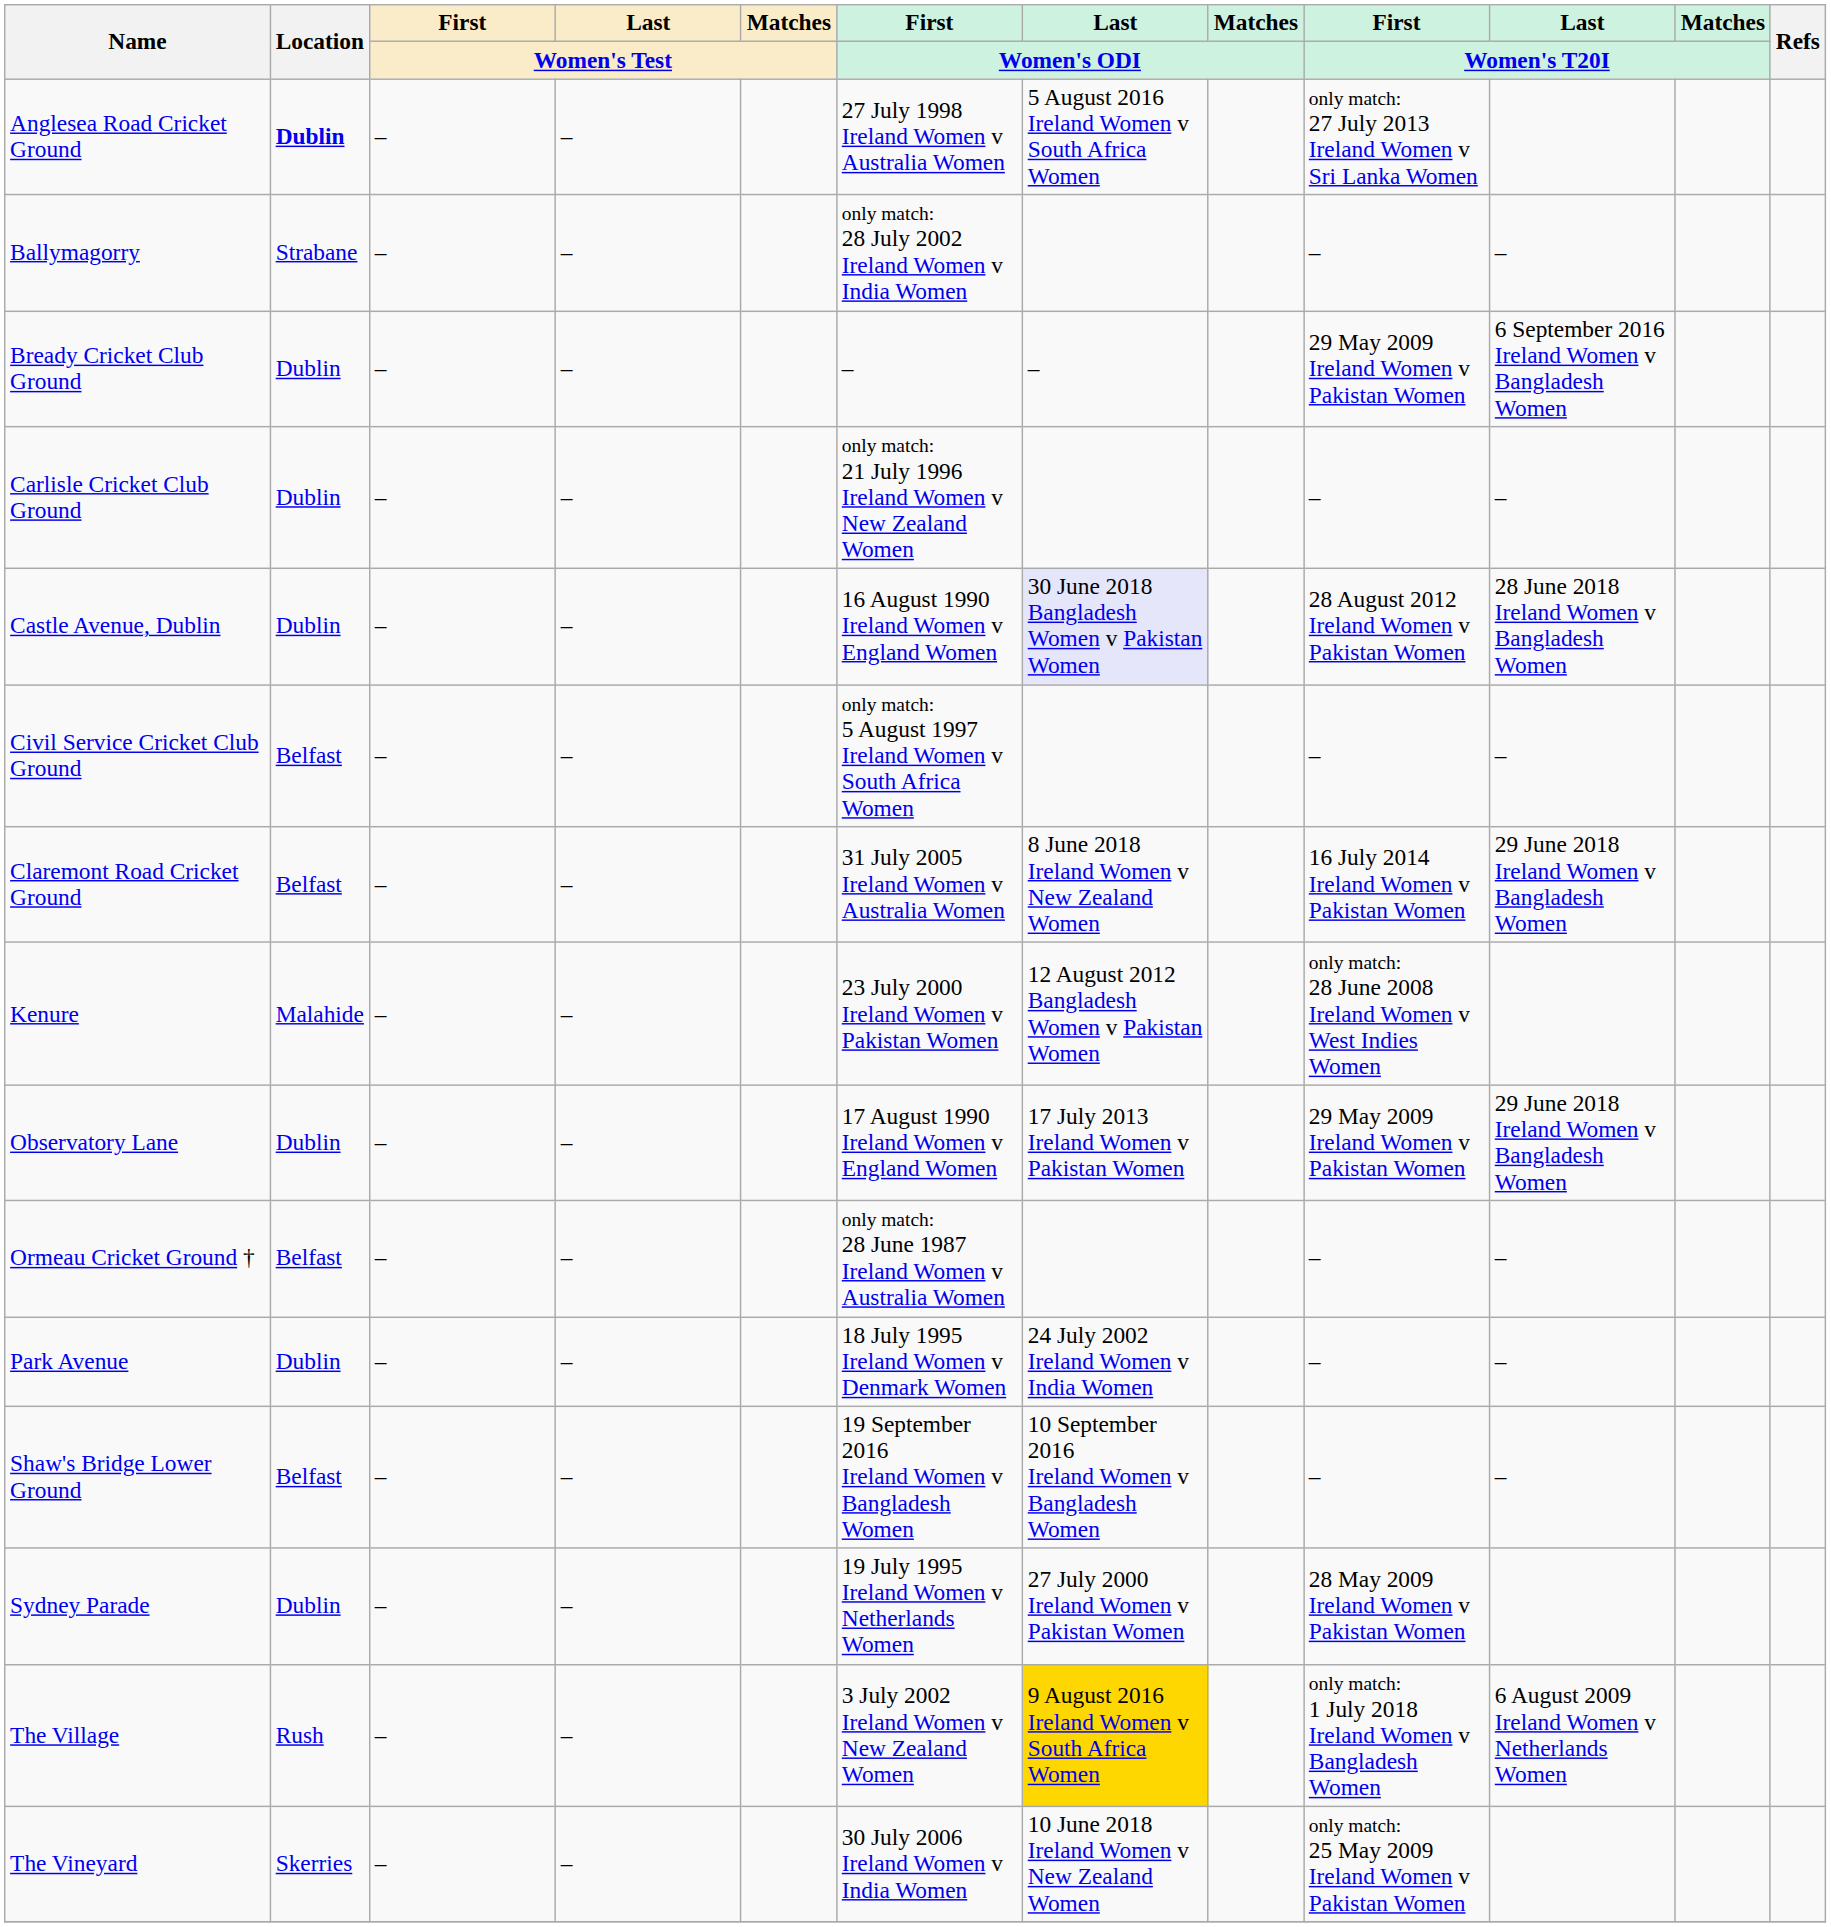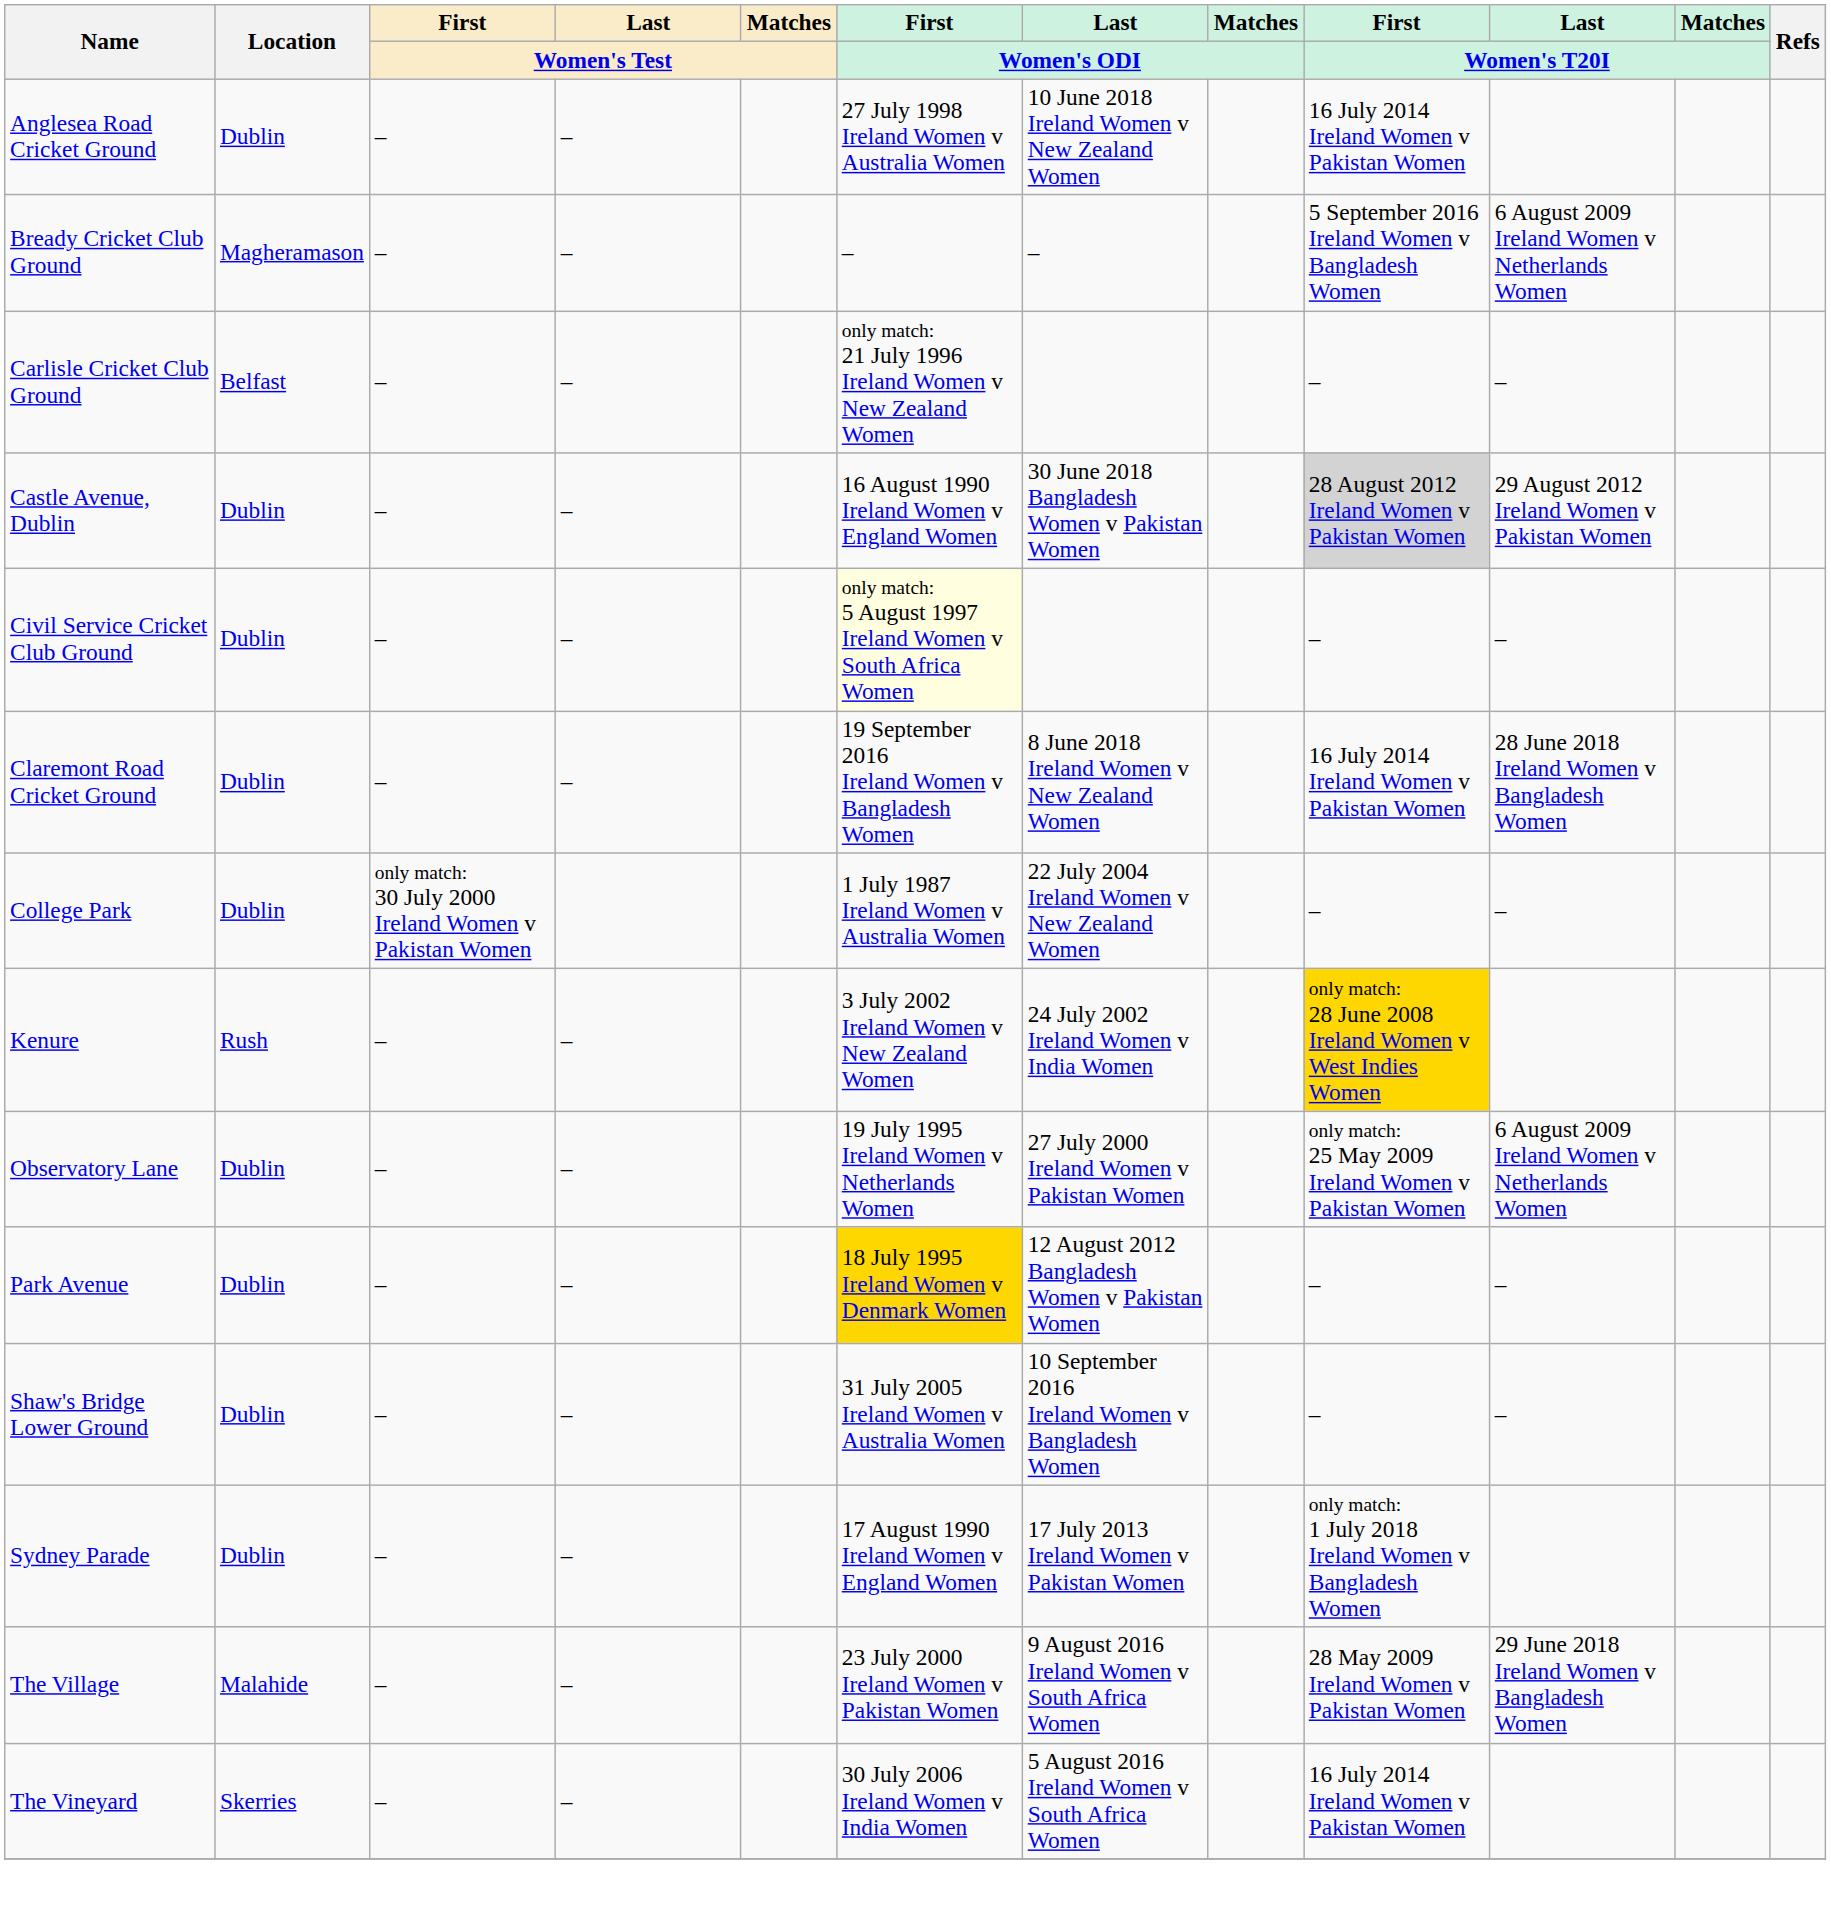 <table class="wikitable sortable">
 <tr>
 <th rowspan="2">Name</th>
 <th rowspan="2">Location</th>
 <th width="120" class="unsortable" style="background:#faecc8">First</th>
 <th width="120" class="unsortable" style="background:#faecc8">Last</th>
 <th style="background:#faecc8">Matches</th>
 <th width="120" class="unsortable" style="background:#cef2e0">First</th>
 <th width="120" class="unsortable" style="background:#cef2e0">Last</th>
 <th style="background:#cef2e0">Matches</th>
 <th width="120" class="unsortable" style="background:#cef2e0">First</th>
 <th width="120" class="unsortable" style="background:#cef2e0">Last</th>
 <th style="background:#cef2e0">Matches</th>
 <th rowspan="2" class="unsortable">Refs</th>
 </tr>
 <tr class="unsortable">
 <th colspan="3" style="background:#faecc8"><a href='#'>Women's Test</a></th>
 <th colspan="3" style="background:#cef2e0"><a href='#'>Women's ODI</a></th>
 <th colspan="3" style="background:#cef2e0"><a href='#'>Women's T20I</a></th>
 </tr>
 <tr>
 <td><a href='#'>Anglesea Road Cricket Ground</a></td>
-<td><strong><a href='#'>Dublin</a></strong></td>
+<td><a href='#'>Dublin</a></td>
 <td>–</td>
 <td>–</td>
 <td></td>
 <td>27 July 1998<br><a href='#'>Ireland Women</a> v <a href='#'>Australia Women</a></td>
-<td>5 August 2016<br> <a href='#'>Ireland Women</a> v <a href='#'>South Africa Women</a></td>
+<td>10 June 2018<br> <a href='#'>Ireland Women</a> v <a href='#'>New Zealand Women</a></td>
 <td></td>
-<td><small>only match:</small><br>27 July 2013<br><a href='#'>Ireland Women</a> v <a href='#'>Sri Lanka Women</a></td>
+<td>16 July 2014<br><a href='#'>Ireland Women</a> v <a href='#'>Pakistan Women</a></td>
 <td> </td>
 <td></td>
 <td></td>
 </tr>
 <tr>
-<td><a href='#'>Ballymagorry</a><br></td>
-<td><a href='#'>Strabane</a></td>
-<td>–</td>
-<td>–</td>
-<td></td>
-<td><small>only match:</small><br>28 July 2002<br><a href='#'>Ireland Women</a> v <a href='#'>India Women</a></td>
-<td> </td>
-<td></td>
-<td>–</td>
-<td>–</td>
-<td></td>
-<td></td>
-</tr>
-<tr>
 <td><a href='#'>Bready Cricket Club Ground</a></td>
-<td><a href='#'>Dublin</a></td>
+<td><a href='#'>Magheramason</a></td>
 <td>–</td>
 <td>–</td>
 <td></td>
 <td>–</td>
 <td>–</td>
 <td></td>
-<td>29 May 2009<br><a href='#'>Ireland Women</a> v <a href='#'>Pakistan Women</a></td>
-<td>6 September 2016<br> <a href='#'>Ireland Women</a> v <a href='#'>Bangladesh Women</a></td>
+<td>5 September 2016<br><a href='#'>Ireland Women</a> v <a href='#'>Bangladesh Women</a></td>
+<td>6 August 2009<br> <a href='#'>Ireland Women</a> v <a href='#'>Netherlands Women</a></td>
 <td></td>
 <td></td>
 </tr>
 <tr>
 <td><a href='#'>Carlisle Cricket Club Ground</a></td>
-<td><a href='#'>Dublin</a></td>
+<td><a href='#'>Belfast</a></td>
 <td>–</td>
 <td>–</td>
 <td></td>
 <td><small>only match:</small><br>21 July 1996<br><a href='#'>Ireland Women</a> v <a href='#'>New Zealand Women</a></td>
 <td> </td>
 <td></td>
 <td>–</td>
 <td>–</td>
 <td></td>
 <td></td>
 </tr>
 <tr>
 <td><a href='#'>Castle Avenue, Dublin</a></td>
 <td><a href='#'>Dublin</a></td>
 <td>–</td>
 <td>–</td>
 <td></td>
 <td>16 August 1990<br><a href='#'>Ireland Women</a> v <a href='#'>England Women</a></td>
-<td style="background: lavender;">30 June 2018<br> <a href='#'>Bangladesh Women</a> v <a href='#'>Pakistan Women</a></td>
+<td>30 June 2018<br> <a href='#'>Bangladesh Women</a> v <a href='#'>Pakistan Women</a></td>
 <td></td>
-<td>28 August 2012<br><a href='#'>Ireland Women</a> v <a href='#'>Pakistan Women</a></td>
-<td>28 June 2018<br> <a href='#'>Ireland Women</a> v <a href='#'>Bangladesh Women</a></td>
+<td style="background: lightgrey;">28 August 2012<br><a href='#'>Ireland Women</a> v <a href='#'>Pakistan Women</a></td>
+<td>29 August 2012<br> <a href='#'>Ireland Women</a> v <a href='#'>Pakistan Women</a></td>
 <td></td>
 <td></td>
 </tr>
 <tr>
 <td><a href='#'>Civil Service Cricket Club Ground</a></td>
-<td><a href='#'>Belfast</a></td>
+<td><a href='#'>Dublin</a></td>
 <td>–</td>
 <td>–</td>
 <td></td>
-<td><small>only match:</small><br>5 August 1997<br><a href='#'>Ireland Women</a> v <a href='#'>South Africa Women</a></td>
+<td style="background: lightyellow;"><small>only match:</small><br>5 August 1997<br><a href='#'>Ireland Women</a> v <a href='#'>South Africa Women</a></td>
 <td> </td>
 <td></td>
 <td>–</td>
 <td>–</td>
 <td></td>
 <td></td>
 </tr>
 <tr>
 <td><a href='#'>Claremont Road Cricket Ground</a></td>
-<td><a href='#'>Belfast</a></td>
+<td><a href='#'>Dublin</a></td>
 <td>–</td>
 <td>–</td>
 <td></td>
-<td>31 July 2005<br><a href='#'>Ireland Women</a> v <a href='#'>Australia Women</a></td>
+<td>19 September 2016<br><a href='#'>Ireland Women</a> v <a href='#'>Bangladesh Women</a></td>
 <td>8 June 2018<br> <a href='#'>Ireland Women</a> v <a href='#'>New Zealand Women</a></td>
 <td></td>
 <td>16 July 2014<br><a href='#'>Ireland Women</a> v <a href='#'>Pakistan Women</a></td>
-<td>29 June 2018<br> <a href='#'>Ireland Women</a> v <a href='#'>Bangladesh Women</a></td>
+<td>28 June 2018<br> <a href='#'>Ireland Women</a> v <a href='#'>Bangladesh Women</a></td>
+<td></td>
+<td></td>
+</tr>
+<tr>
+<td><a href='#'>College Park</a><br></td>
+<td><a href='#'>Dublin</a></td>
+<td><small>only match:</small><br>30 July 2000<br><a href='#'>Ireland Women</a> v <a href='#'>Pakistan Women</a></td>
+<td> </td>
+<td></td>
+<td>1 July 1987<br><a href='#'>Ireland Women</a> v <a href='#'>Australia Women</a></td>
+<td>22 July 2004<br> <a href='#'>Ireland Women</a> v <a href='#'>New Zealand Women</a></td>
+<td></td>
+<td>–</td>
+<td>–</td>
 <td></td>
 <td></td>
 </tr>
 <tr>
 <td><a href='#'>Kenure</a></td>
-<td><a href='#'>Malahide</a></td>
+<td><a href='#'>Rush</a></td>
 <td>–</td>
 <td>–</td>
 <td></td>
-<td>23 July 2000<br><a href='#'>Ireland Women</a> v <a href='#'>Pakistan Women</a></td>
-<td>12 August 2012<br> <a href='#'>Bangladesh Women</a> v <a href='#'>Pakistan Women</a></td>
+<td>3 July 2002<br><a href='#'>Ireland Women</a> v <a href='#'>New Zealand Women</a></td>
+<td>24 July 2002<br> <a href='#'>Ireland Women</a> v <a href='#'>India Women</a></td>
 <td></td>
-<td><small>only match:</small><br>28 June 2008<br><a href='#'>Ireland Women</a> v <a href='#'>West Indies Women</a></td>
+<td style="background: gold;"><small>only match:</small><br>28 June 2008<br><a href='#'>Ireland Women</a> v <a href='#'>West Indies Women</a></td>
 <td> </td>
 <td></td>
 <td></td>
 </tr>
 <tr>
 <td><a href='#'>Observatory Lane</a></td>
 <td><a href='#'>Dublin</a></td>
 <td>–</td>
 <td>–</td>
 <td></td>
-<td>17 August 1990<br><a href='#'>Ireland Women</a> v <a href='#'>England Women</a></td>
-<td>17 July 2013<br> <a href='#'>Ireland Women</a> v <a href='#'>Pakistan Women</a></td>
+<td>19 July 1995<br><a href='#'>Ireland Women</a> v <a href='#'>Netherlands Women</a></td>
+<td>27 July 2000<br> <a href='#'>Ireland Women</a> v <a href='#'>Pakistan Women</a></td>
 <td></td>
-<td>29 May 2009<br><a href='#'>Ireland Women</a> v <a href='#'>Pakistan Women</a></td>
-<td>29 June 2018<br> <a href='#'>Ireland Women</a> v <a href='#'>Bangladesh Women</a></td>
-<td></td>
-<td></td>
-</tr>
-<tr>
-<td><a href='#'>Ormeau Cricket Ground</a> †</td>
-<td><a href='#'>Belfast</a></td>
-<td>–</td>
-<td>–</td>
-<td></td>
-<td><small>only match:</small><br>28 June 1987<br><a href='#'>Ireland Women</a> v <a href='#'>Australia Women</a></td>
-<td> </td>
-<td></td>
-<td>–</td>
-<td>–</td>
+<td><small>only match:</small><br>25 May 2009<br><a href='#'>Ireland Women</a> v <a href='#'>Pakistan Women</a></td>
+<td>6 August 2009<br> <a href='#'>Ireland Women</a> v <a href='#'>Netherlands Women</a></td>
 <td></td>
 <td></td>
 </tr>
 <tr>
 <td><a href='#'>Park Avenue</a></td>
 <td><a href='#'>Dublin</a></td>
 <td>–</td>
 <td>–</td>
 <td></td>
-<td>18 July 1995<br><a href='#'>Ireland Women</a> v <a href='#'>Denmark Women</a></td>
-<td>24 July 2002<br> <a href='#'>Ireland Women</a> v <a href='#'>India Women</a></td>
+<td style="background: gold;">18 July 1995<br><a href='#'>Ireland Women</a> v <a href='#'>Denmark Women</a></td>
+<td>12 August 2012<br> <a href='#'>Bangladesh Women</a> v <a href='#'>Pakistan Women</a></td>
 <td></td>
 <td>–</td>
 <td>–</td>
 <td></td>
 <td></td>
 </tr>
 <tr>
 <td><a href='#'>Shaw's Bridge Lower Ground</a></td>
-<td><a href='#'>Belfast</a></td>
+<td><a href='#'>Dublin</a></td>
 <td>–</td>
 <td>–</td>
 <td></td>
-<td>19 September 2016<br><a href='#'>Ireland Women</a> v <a href='#'>Bangladesh Women</a></td>
+<td>31 July 2005<br><a href='#'>Ireland Women</a> v <a href='#'>Australia Women</a></td>
 <td>10 September 2016<br> <a href='#'>Ireland Women</a> v <a href='#'>Bangladesh Women</a></td>
 <td></td>
 <td>–</td>
 <td>–</td>
 <td></td>
 <td></td>
 </tr>
 <tr>
 <td><a href='#'>Sydney Parade</a></td>
 <td><a href='#'>Dublin</a></td>
 <td>–</td>
 <td>–</td>
 <td></td>
-<td>19 July 1995<br><a href='#'>Ireland Women</a> v <a href='#'>Netherlands Women</a></td>
-<td>27 July 2000<br> <a href='#'>Ireland Women</a> v <a href='#'>Pakistan Women</a></td>
+<td>17 August 1990<br><a href='#'>Ireland Women</a> v <a href='#'>England Women</a></td>
+<td>17 July 2013<br> <a href='#'>Ireland Women</a> v <a href='#'>Pakistan Women</a></td>
 <td></td>
-<td>28 May 2009<br><a href='#'>Ireland Women</a> v <a href='#'>Pakistan Women</a></td>
+<td><small>only match:</small><br>1 July 2018<br><a href='#'>Ireland Women</a> v <a href='#'>Bangladesh Women</a></td>
 <td> </td>
 <td></td>
 <td></td>
 </tr>
 <tr>
 <td><a href='#'>The Village</a><br></td>
-<td><a href='#'>Rush</a></td>
+<td><a href='#'>Malahide</a></td>
 <td>–</td>
 <td>–</td>
 <td></td>
-<td>3 July 2002<br><a href='#'>Ireland Women</a> v <a href='#'>New Zealand Women</a></td>
-<td style="background: gold;">9 August 2016<br> <a href='#'>Ireland Women</a> v <a href='#'>South Africa Women</a></td>
+<td>23 July 2000<br><a href='#'>Ireland Women</a> v <a href='#'>Pakistan Women</a></td>
+<td>9 August 2016<br> <a href='#'>Ireland Women</a> v <a href='#'>South Africa Women</a></td>
 <td></td>
-<td><small>only match:</small><br>1 July 2018<br><a href='#'>Ireland Women</a> v <a href='#'>Bangladesh Women</a></td>
-<td>6 August 2009<br> <a href='#'>Ireland Women</a> v <a href='#'>Netherlands Women</a></td>
+<td>28 May 2009<br><a href='#'>Ireland Women</a> v <a href='#'>Pakistan Women</a></td>
+<td>29 June 2018<br> <a href='#'>Ireland Women</a> v <a href='#'>Bangladesh Women</a></td>
 <td></td>
 <td></td>
 </tr>
 <tr>
 <td><a href='#'>The Vineyard</a></td>
 <td><a href='#'>Skerries</a></td>
 <td>–</td>
 <td>–</td>
 <td></td>
 <td>30 July 2006<br><a href='#'>Ireland Women</a> v <a href='#'>India Women</a></td>
-<td>10 June 2018<br> <a href='#'>Ireland Women</a> v <a href='#'>New Zealand Women</a></td>
+<td>5 August 2016<br> <a href='#'>Ireland Women</a> v <a href='#'>South Africa Women</a></td>
 <td></td>
-<td><small>only match:</small><br>25 May 2009<br><a href='#'>Ireland Women</a> v <a href='#'>Pakistan Women</a></td>
+<td>16 July 2014<br><a href='#'>Ireland Women</a> v <a href='#'>Pakistan Women</a></td>
 <td> </td>
 <td></td>
 <td></td>
 </tr>
 <tr>
 </tr>
 </table>
